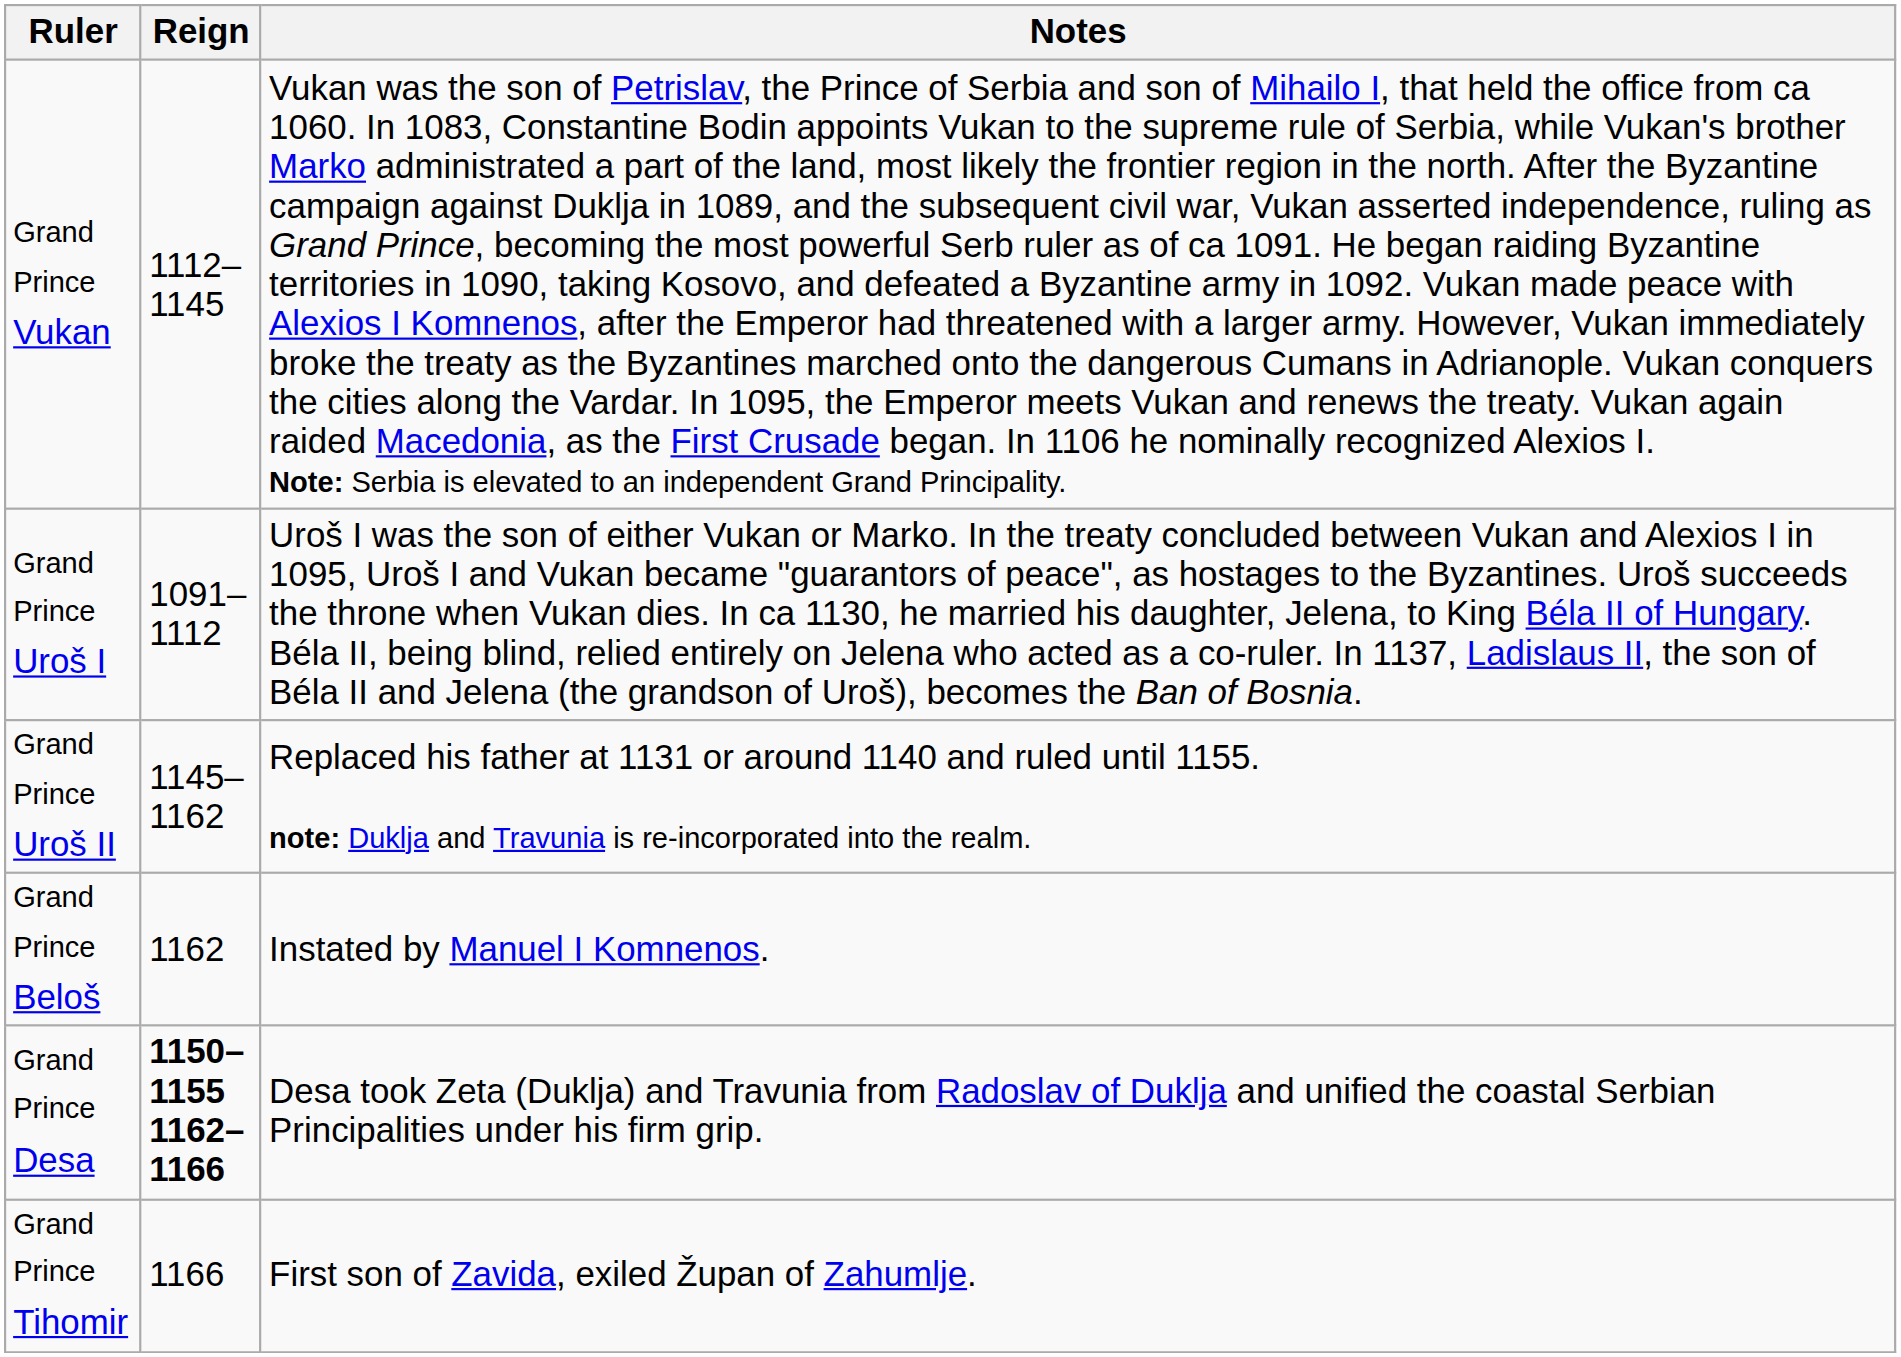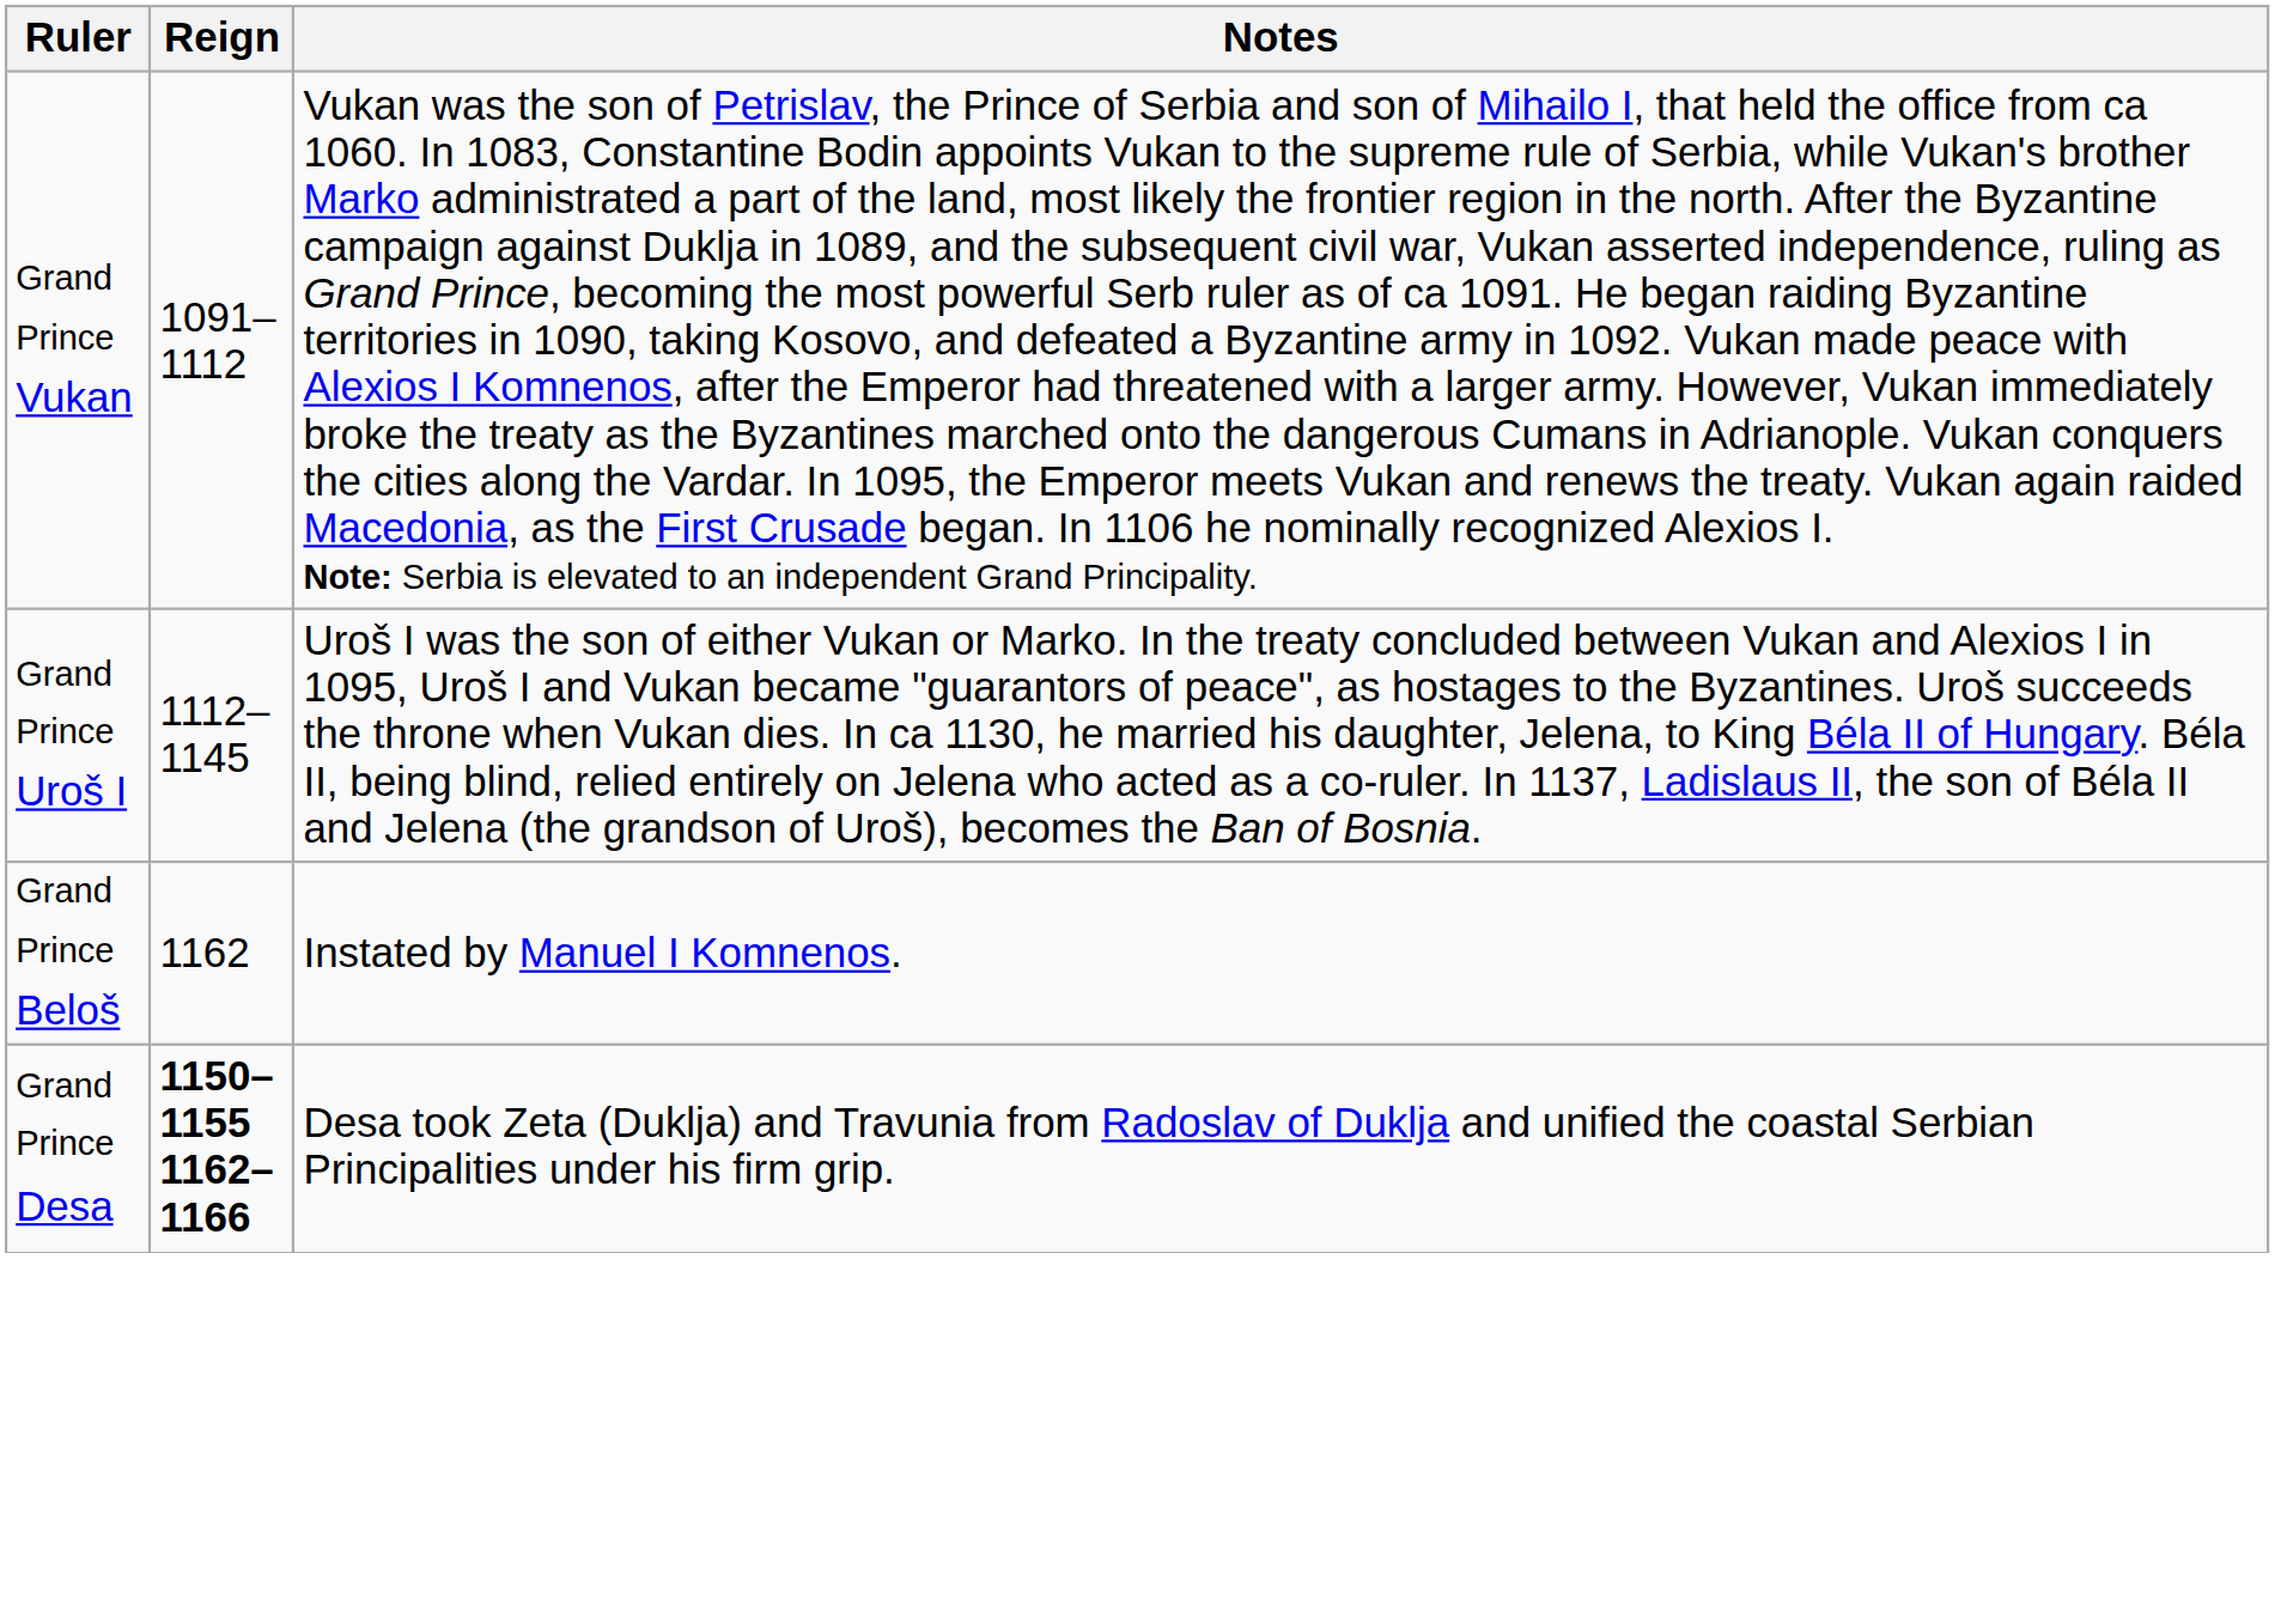 <table class="wikitable">
 <tr ->
 <th>Ruler</th>
 <th>Reign</th>
 <th>Notes</th>
 </tr>
 <tr ->
 <td><sup>Grand Prince</sup><br><a href='#'>Vukan</a></td>
-<td>1112–1145</td>
+<td>1091–1112</td>
 <td>Vukan was the son of <a href='#'>Petrislav</a>, the Prince of Serbia and son of <a href='#'>Mihailo I</a>, that held the office from ca 1060. In 1083, Constantine Bodin appoints Vukan to the supreme rule of Serbia, while Vukan's brother <a href='#'>Marko</a> administrated a part of the land, most likely the frontier region in the north. After the Byzantine campaign against Duklja in 1089, and the subsequent civil war, Vukan asserted independence, ruling as <em>Grand Prince</em>, becoming the most powerful Serb ruler as of ca 1091. He began raiding Byzantine territories in 1090, taking Kosovo, and defeated a Byzantine army in 1092. Vukan made peace with <a href='#'>Alexios I Komnenos</a>, after the Emperor had threatened with a larger army. However, Vukan immediately broke the treaty as the Byzantines marched onto the dangerous Cumans in Adrianople. Vukan conquers the cities along the Vardar. In 1095, the Emperor meets Vukan and renews the treaty. Vukan again raided <a href='#'>Macedonia</a>, as the <a href='#'>First Crusade</a> began. In 1106 he nominally recognized Alexios I.<br><small><strong>Note:</strong> Serbia is elevated to an independent Grand Principality.</small></td>
 </tr>
 <tr ->
 <td><sup>Grand Prince</sup><br><a href='#'>Uroš I</a></td>
-<td>1091–1112</td>
+<td>1112–1145</td>
 <td>Uroš I was the son of either Vukan or Marko. In the treaty concluded between Vukan and Alexios I in 1095, Uroš I and Vukan became "guarantors of peace", as hostages to the Byzantines. Uroš succeeds the throne when Vukan dies. In ca 1130, he married his daughter, Jelena, to King <a href='#'>Béla II of Hungary</a>. Béla II, being blind, relied entirely on Jelena who acted as a co-ruler. In 1137, <a href='#'>Ladislaus II</a>, the son of Béla II and Jelena (the grandson of Uroš), becomes the <em>Ban of Bosnia</em>.</td>
-</tr>
-<tr ->
-<td><sup>Grand Prince</sup><br><a href='#'>Uroš II</a></td>
-<td>1145–1162</td>
-<td>Replaced his father at 1131 or around 1140 and ruled until 1155.<br><br><small><strong>note:</strong> <a href='#'>Duklja</a> and <a href='#'>Travunia</a> is re-incorporated into the realm.</small></td>
 </tr>
 <tr ->
 <td><sup>Grand Prince</sup><br><a href='#'>Beloš</a></td>
 <td>1162</td>
 <td>Instated by <a href='#'>Manuel I Komnenos</a>.</td>
 </tr>
 <tr ->
 <td><sup>Grand Prince</sup><br><a href='#'>Desa</a></td>
 <td><strong>1150–1155<br>1162–1166</strong></td>
 <td>Desa took Zeta (Duklja) and Travunia from <a href='#'>Radoslav of Duklja</a> and unified the coastal Serbian Principalities under his firm grip.</td>
 </tr>
-<tr ->
-<td><sup>Grand Prince</sup><br><a href='#'>Tihomir</a></td>
-<td>1166</td>
-<td>First son of <a href='#'>Zavida</a>, exiled Župan of <a href='#'>Zahumlje</a>.</td>
-</tr>
 </table>
